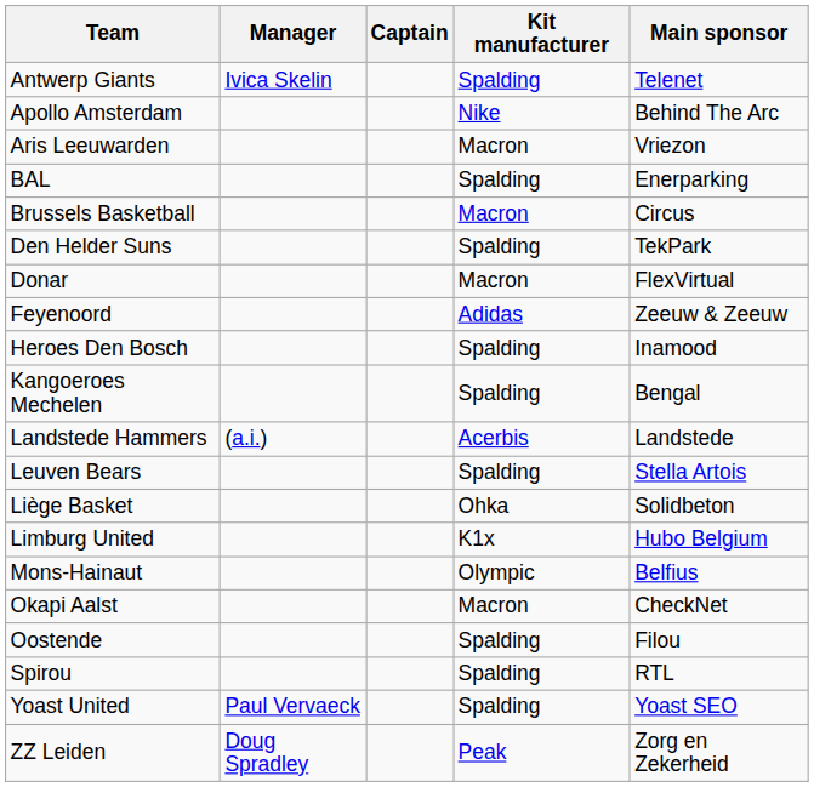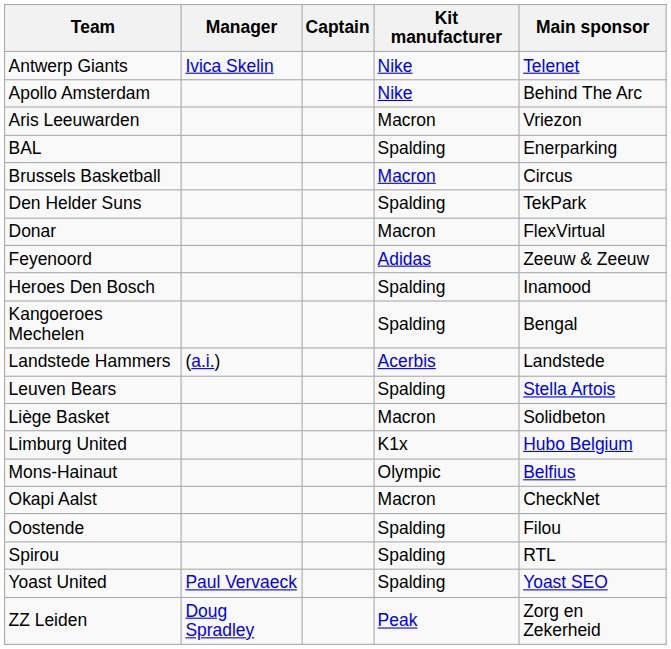 <table class="wikitable sortable">
 <tr>
 <th>Team</th>
 <th>Manager</th>
 <th>Captain</th>
 <th>Kit manufacturer</th>
 <th>Main sponsor</th>
 </tr>
 <tr>
 <td>Antwerp Giants</td>
 <td> <a href='#'>Ivica Skelin</a></td>
 <td> </td>
-<td><a href='#'>Spalding</a></td>
+<td><a href='#'>Nike</a></td>
 <td><a href='#'>Telenet</a></td>
 </tr>
 <tr>
 <td>Apollo Amsterdam</td>
 <td> </td>
 <td></td>
 <td><a href='#'>Nike</a></td>
 <td>Behind The Arc</td>
 </tr>
 <tr>
 <td>Aris Leeuwarden</td>
 <td> </td>
 <td> </td>
 <td>Macron</td>
 <td>Vriezon</td>
 </tr>
 <tr>
 <td>BAL</td>
 <td> </td>
 <td></td>
 <td>Spalding</td>
 <td>Enerparking</td>
 </tr>
 <tr>
 <td>Brussels Basketball</td>
 <td> </td>
 <td> </td>
 <td><a href='#'>Macron</a></td>
 <td>Circus</td>
 </tr>
 <tr>
 <td>Den Helder Suns</td>
 <td> </td>
 <td> </td>
 <td>Spalding</td>
 <td>TekPark</td>
 </tr>
 <tr>
 <td>Donar</td>
 <td> </td>
 <td></td>
 <td>Macron</td>
 <td>FlexVirtual</td>
 </tr>
 <tr>
 <td>Feyenoord</td>
 <td> </td>
 <td></td>
 <td><a href='#'>Adidas</a></td>
 <td>Zeeuw & Zeeuw</td>
 </tr>
 <tr>
 <td>Heroes Den Bosch</td>
 <td> </td>
 <td> </td>
 <td>Spalding</td>
 <td>Inamood</td>
 </tr>
 <tr>
 <td>Kangoeroes Mechelen</td>
 <td> </td>
 <td> </td>
 <td>Spalding</td>
 <td>Bengal</td>
 </tr>
 <tr>
 <td>Landstede Hammers</td>
 <td>  (<a href='#'>a.i.</a>)</td>
 <td></td>
 <td><a href='#'>Acerbis</a></td>
 <td>Landstede</td>
 </tr>
 <tr>
 <td>Leuven Bears</td>
 <td> </td>
 <td> </td>
 <td>Spalding</td>
 <td><a href='#'>Stella Artois</a></td>
 </tr>
 <tr>
 <td>Liège Basket</td>
 <td> </td>
 <td> </td>
-<td>Ohka</td>
+<td>Macron</td>
 <td>Solidbeton</td>
 </tr>
 <tr>
 <td>Limburg United</td>
 <td> </td>
 <td> </td>
 <td>K1x</td>
 <td><a href='#'>Hubo Belgium</a></td>
 </tr>
 <tr>
 <td>Mons-Hainaut</td>
 <td> </td>
 <td> </td>
 <td>Olympic</td>
 <td><a href='#'>Belfius</a></td>
 </tr>
 <tr>
 <td>Okapi Aalst</td>
 <td> </td>
 <td> </td>
 <td>Macron</td>
 <td>CheckNet</td>
 </tr>
 <tr>
 <td>Oostende</td>
 <td> </td>
 <td> </td>
 <td>Spalding</td>
 <td>Filou</td>
 </tr>
 <tr>
 <td>Spirou</td>
 <td> </td>
 <td> </td>
 <td>Spalding</td>
 <td>RTL</td>
 </tr>
 <tr>
 <td>Yoast United</td>
 <td> <a href='#'>Paul Vervaeck</a></td>
 <td></td>
 <td>Spalding</td>
 <td><a href='#'>Yoast SEO</a></td>
 </tr>
 <tr>
 <td>ZZ Leiden</td>
 <td> <a href='#'>Doug Spradley</a></td>
 <td> </td>
 <td><a href='#'>Peak</a></td>
 <td>Zorg en Zekerheid</td>
 </tr>
 </table>
